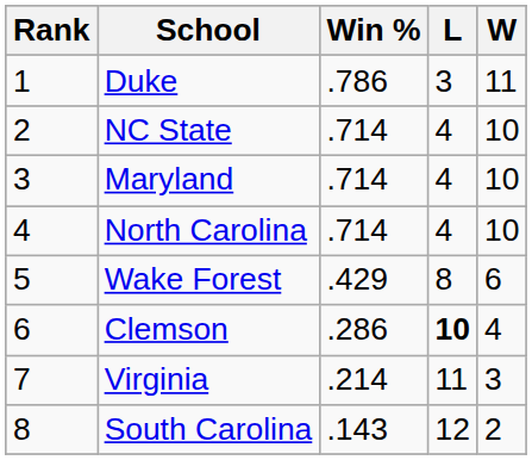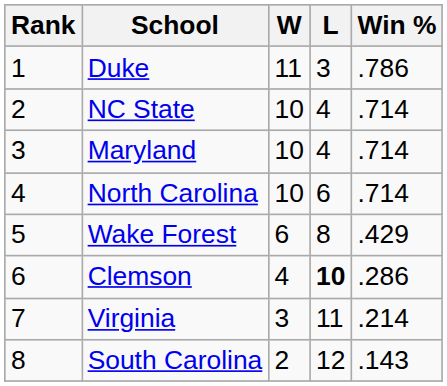 <table class="wikitable">
 <tr>
 <th>Rank</th>
 <th>School</th>
+<th>W</th>
+<th>L</th>
 <th>Win %</th>
-<th>L</th>
-<th>W</th>
 </tr>
 <tr>
 <td>1</td>
 <td><a href='#'>Duke</a></td>
+<td>11</td>
+<td>3</td>
 <td>.786</td>
-<td>3</td>
-<td>11</td>
 </tr>
 <tr>
 <td>2</td>
 <td><a href='#'>NC State</a></td>
+<td>10</td>
+<td>4</td>
 <td>.714</td>
-<td>4</td>
-<td>10</td>
 </tr>
 <tr>
 <td>3</td>
 <td><a href='#'>Maryland</a></td>
+<td>10</td>
+<td>4</td>
 <td>.714</td>
-<td>4</td>
-<td>10</td>
 </tr>
 <tr>
 <td>4</td>
 <td><a href='#'>North Carolina</a></td>
+<td>10</td>
+<td>6</td>
 <td>.714</td>
-<td>4</td>
-<td>10</td>
 </tr>
 <tr>
 <td>5</td>
 <td><a href='#'>Wake Forest</a></td>
+<td>6</td>
+<td>8</td>
 <td>.429</td>
-<td>8</td>
-<td>6</td>
 </tr>
 <tr>
 <td>6</td>
 <td><a href='#'>Clemson</a></td>
+<td>4</td>
+<td><strong>10</strong></td>
 <td>.286</td>
-<td><strong>10</strong></td>
-<td>4</td>
 </tr>
 <tr>
 <td>7</td>
 <td><a href='#'>Virginia</a></td>
+<td>3</td>
+<td>11</td>
 <td>.214</td>
-<td>11</td>
-<td>3</td>
 </tr>
 <tr>
 <td>8</td>
 <td><a href='#'>South Carolina</a></td>
+<td>2</td>
+<td>12</td>
 <td>.143</td>
-<td>12</td>
-<td>2</td>
 </tr>
 </table>
